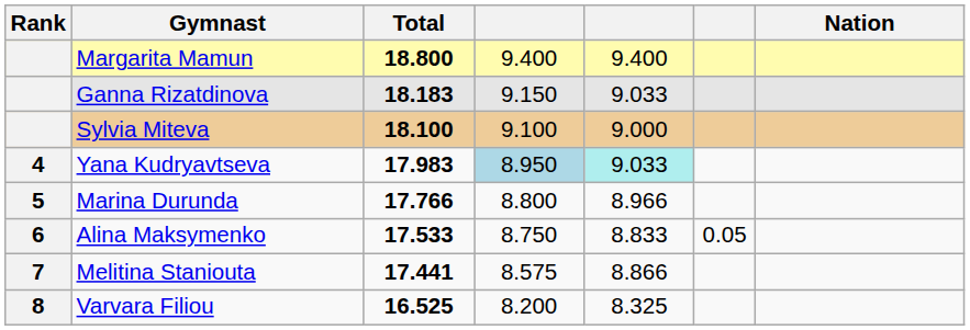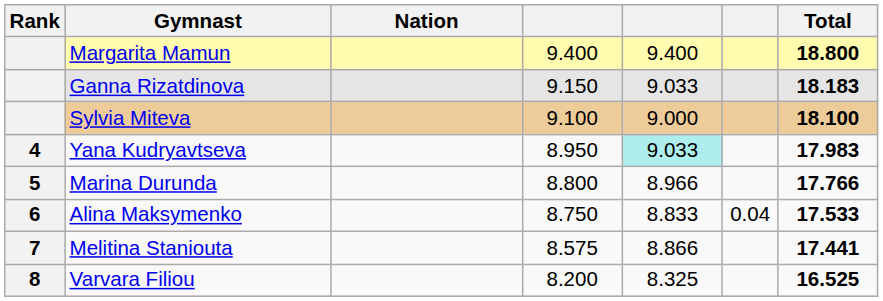 <table class="wikitable sortable" style="text-align:center; font-size:85%">
 <tr>
 <th scope="col" style="width:20px;">Rank</th>
 <th ! scope="col" style="width:170px;">Gymnast</th>
-<th ! scope="col" style="width:60px;">Total</th>
+<th ! scope="col" style="width:120px;">Nation</th>
 <th ! scope="col" style="width:60px;"></th>
 <th ! scope="col" style="width:60px;"></th>
 <th ! scope="col" style="width:30px;"></th>
-<th ! scope="col" style="width:120px;">Nation</th>
+<th ! scope="col" style="width:60px;">Total</th>
 </tr>
 <tr bgcolor=fffcaf>
 <th scope=row></th>
 <td align=left><a href='#'>Margarita Mamun</a></td>
-<td><strong>18.800</strong></td>
+<td style="text-align:left;"></td>
 <td>9.400</td>
 <td>9.400</td>
 <td></td>
-<td style="text-align:left;"></td>
+<td><strong>18.800</strong></td>
 </tr>
 <tr bgcolor=e5e5e5>
 <th scope=row></th>
 <td align=left><a href='#'>Ganna Rizatdinova</a></td>
-<td><strong>18.183</strong></td>
+<td style="text-align:left;"></td>
 <td>9.150</td>
 <td>9.033</td>
 <td></td>
-<td style="text-align:left;"></td>
+<td><strong>18.183</strong></td>
 </tr>
 <tr bgcolor=eecc99>
 <th scope=row></th>
 <td align=left><a href='#'>Sylvia Miteva</a></td>
-<td><strong>18.100</strong></td>
+<td style="text-align:left;"></td>
 <td>9.100</td>
 <td>9.000</td>
 <td></td>
-<td style="text-align:left;"></td>
+<td><strong>18.100</strong></td>
 </tr>
 <tr>
 <th scope=row>4</th>
 <td align=left><a href='#'>Yana Kudryavtseva</a></td>
-<td><strong>17.983</strong></td>
-<td style="background: lightblue;">8.950</td>
+<td style="text-align:left;"></td>
+<td>8.950</td>
 <td style="background: paleturquoise;">9.033</td>
 <td></td>
-<td style="text-align:left;"></td>
+<td><strong>17.983</strong></td>
 </tr>
 <tr>
 <th scope=row>5</th>
 <td align=left><a href='#'>Marina Durunda</a></td>
-<td><strong>17.766</strong></td>
+<td style="text-align:left;"></td>
 <td>8.800</td>
 <td>8.966</td>
 <td></td>
-<td style="text-align:left;"></td>
+<td><strong>17.766</strong></td>
 </tr>
 <tr>
 <th scope=row>6</th>
 <td align=left><a href='#'>Alina Maksymenko</a></td>
-<td><strong>17.533</strong></td>
+<td style="text-align:left;"></td>
 <td>8.750</td>
 <td>8.833</td>
-<td>0.05</td>
-<td style="text-align:left;"></td>
+<td>0.04</td>
+<td><strong>17.533</strong></td>
 </tr>
 <tr>
 <th scope=row>7</th>
 <td align=left><a href='#'>Melitina Staniouta</a></td>
-<td><strong>17.441</strong></td>
+<td style="text-align:left;"></td>
 <td>8.575</td>
 <td>8.866</td>
 <td></td>
-<td style="text-align:left;"></td>
+<td><strong>17.441</strong></td>
 </tr>
 <tr>
 <th scope=row>8</th>
 <td align=left><a href='#'>Varvara Filiou</a></td>
-<td><strong>16.525</strong></td>
+<td style="text-align:left;"></td>
 <td>8.200</td>
 <td>8.325</td>
 <td></td>
-<td style="text-align:left;"></td>
+<td><strong>16.525</strong></td>
 </tr>
 </table>
